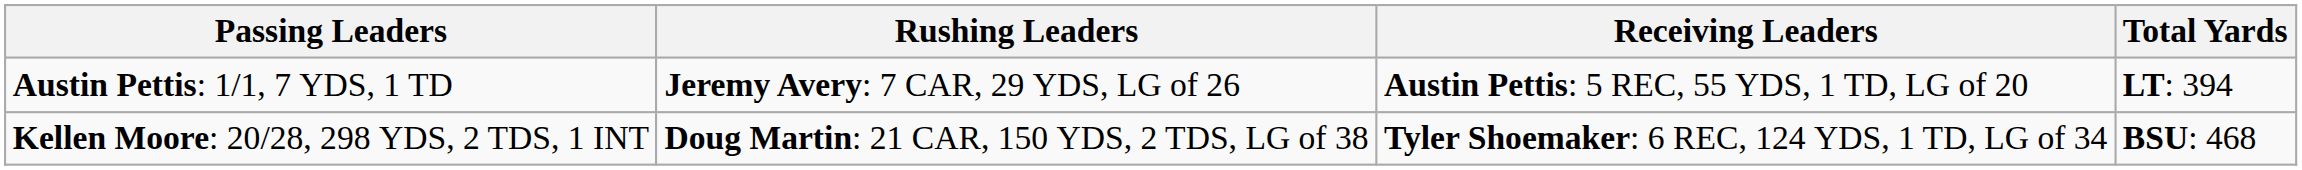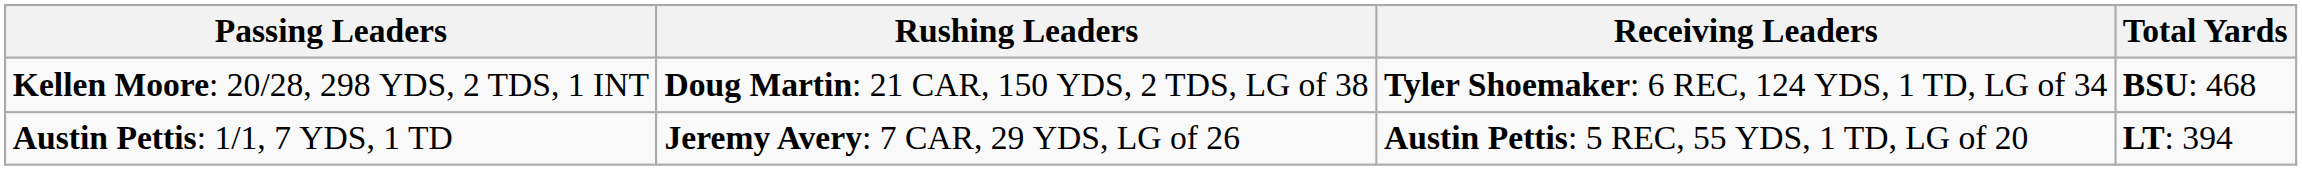 <table class="wikitable">
 <tr>
 <th>Passing Leaders</th>
 <th>Rushing Leaders</th>
 <th>Receiving Leaders</th>
 <th>Total Yards</th>
 </tr>
 <tr>
+<td><strong>Kellen Moore</strong>: 20/28, 298 YDS, 2 TDS, 1 INT</td>
+<td><strong>Doug Martin</strong>: 21 CAR,  150 YDS, 2 TDS, LG of 38</td>
+<td><strong>Tyler Shoemaker</strong>: 6 REC, 124 YDS, 1 TD, LG of 34</td>
+<td><strong>BSU</strong>: 468</td>
+</tr>
+<tr>
 <td><strong>Austin Pettis</strong>: 1/1, 7 YDS, 1 TD</td>
 <td><strong>Jeremy Avery</strong>: 7 CAR, 29 YDS, LG of 26</td>
 <td><strong>Austin Pettis</strong>: 5 REC, 55 YDS, 1 TD, LG of 20</td>
 <td><strong>LT</strong>: 394</td>
 </tr>
-<tr>
-<td><strong>Kellen Moore</strong>: 20/28, 298 YDS, 2 TDS, 1 INT</td>
-<td><strong>Doug Martin</strong>: 21 CAR,  150 YDS, 2 TDS, LG of 38</td>
-<td><strong>Tyler Shoemaker</strong>: 6 REC, 124 YDS, 1 TD, LG of 34</td>
-<td><strong>BSU</strong>: 468</td>
-</tr>
 </table>
